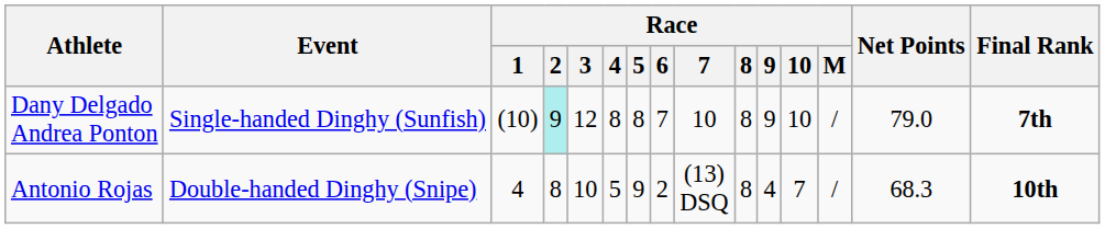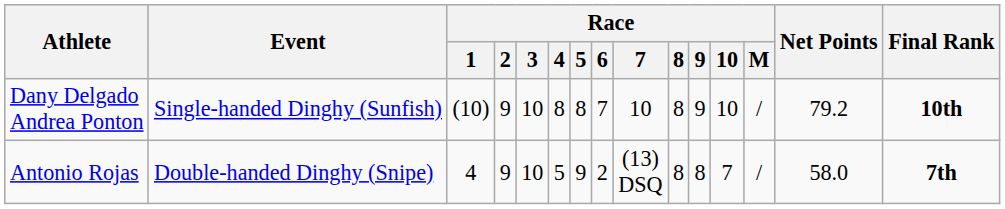 <table class="wikitable" border="1" style="font-size:90%">
 <tr>
 <th rowspan=2>Athlete</th>
 <th rowspan=2>Event</th>
 <th colspan=11>Race</th>
 <th rowspan=2>Net Points</th>
 <th rowspan=2>Final Rank</th>
 </tr>
 <tr>
 <th>1</th>
 <th>2</th>
 <th>3</th>
 <th>4</th>
 <th>5</th>
 <th>6</th>
 <th>7</th>
 <th>8</th>
 <th>9</th>
 <th>10</th>
 <th>M</th>
 </tr>
 <tr align=center>
 <td align=left><a href='#'>Dany Delgado</a><br><a href='#'>Andrea Ponton</a></td>
 <td align=left><a href='#'>Single-handed Dinghy (Sunfish)</a></td>
 <td>(10)</td>
-<td style="background: paleturquoise;">9</td>
-<td>12</td>
+<td>9</td>
+<td>10</td>
 <td>8</td>
 <td>8</td>
 <td>7</td>
 <td>10</td>
 <td>8</td>
 <td>9</td>
 <td>10</td>
 <td>/</td>
-<td>79.0</td>
-<td><strong>7th</strong></td>
+<td>79.2</td>
+<td><strong>10th</strong></td>
 </tr>
 <tr align=center>
 <td align=left><a href='#'>Antonio Rojas</a></td>
 <td align=left><a href='#'>Double-handed Dinghy (Snipe)</a></td>
 <td>4</td>
-<td>8</td>
+<td>9</td>
 <td>10</td>
 <td>5</td>
 <td>9</td>
 <td>2</td>
 <td>(13)<br>DSQ</td>
 <td>8</td>
-<td>4</td>
+<td>8</td>
 <td>7</td>
 <td>/</td>
-<td>68.3</td>
-<td><strong>10th</strong></td>
+<td>58.0</td>
+<td><strong>7th</strong></td>
 </tr>
 </table>
